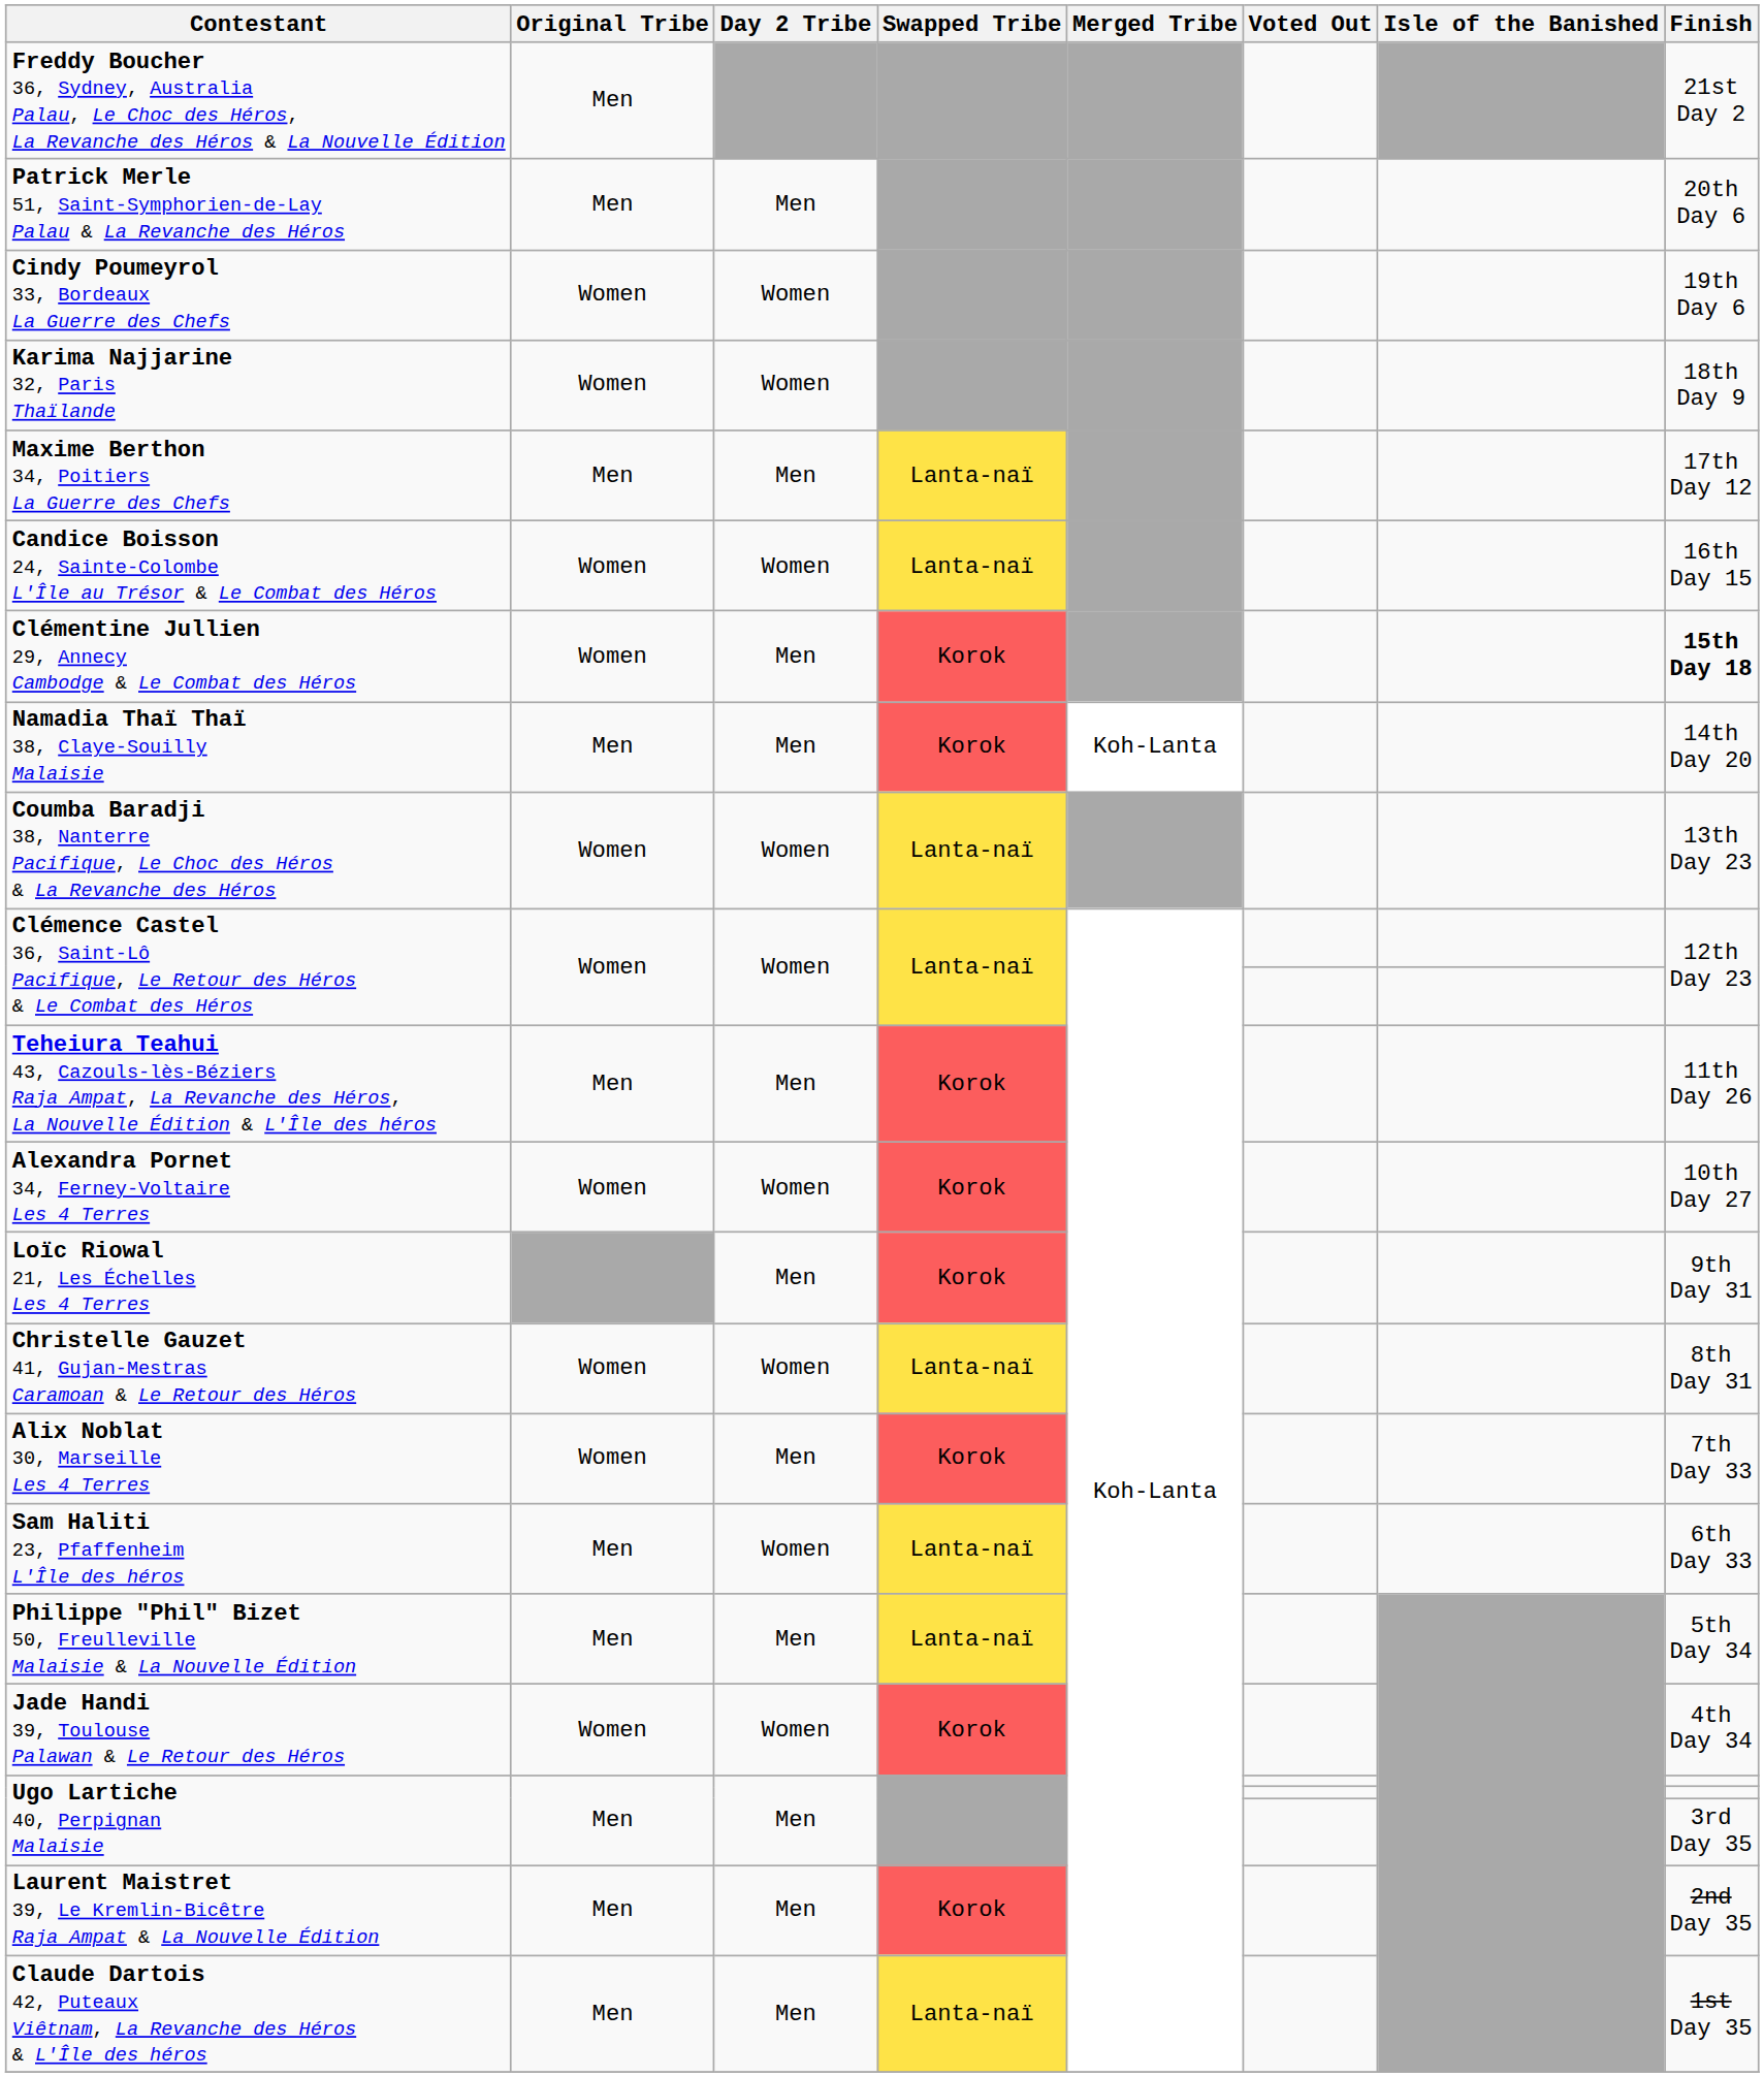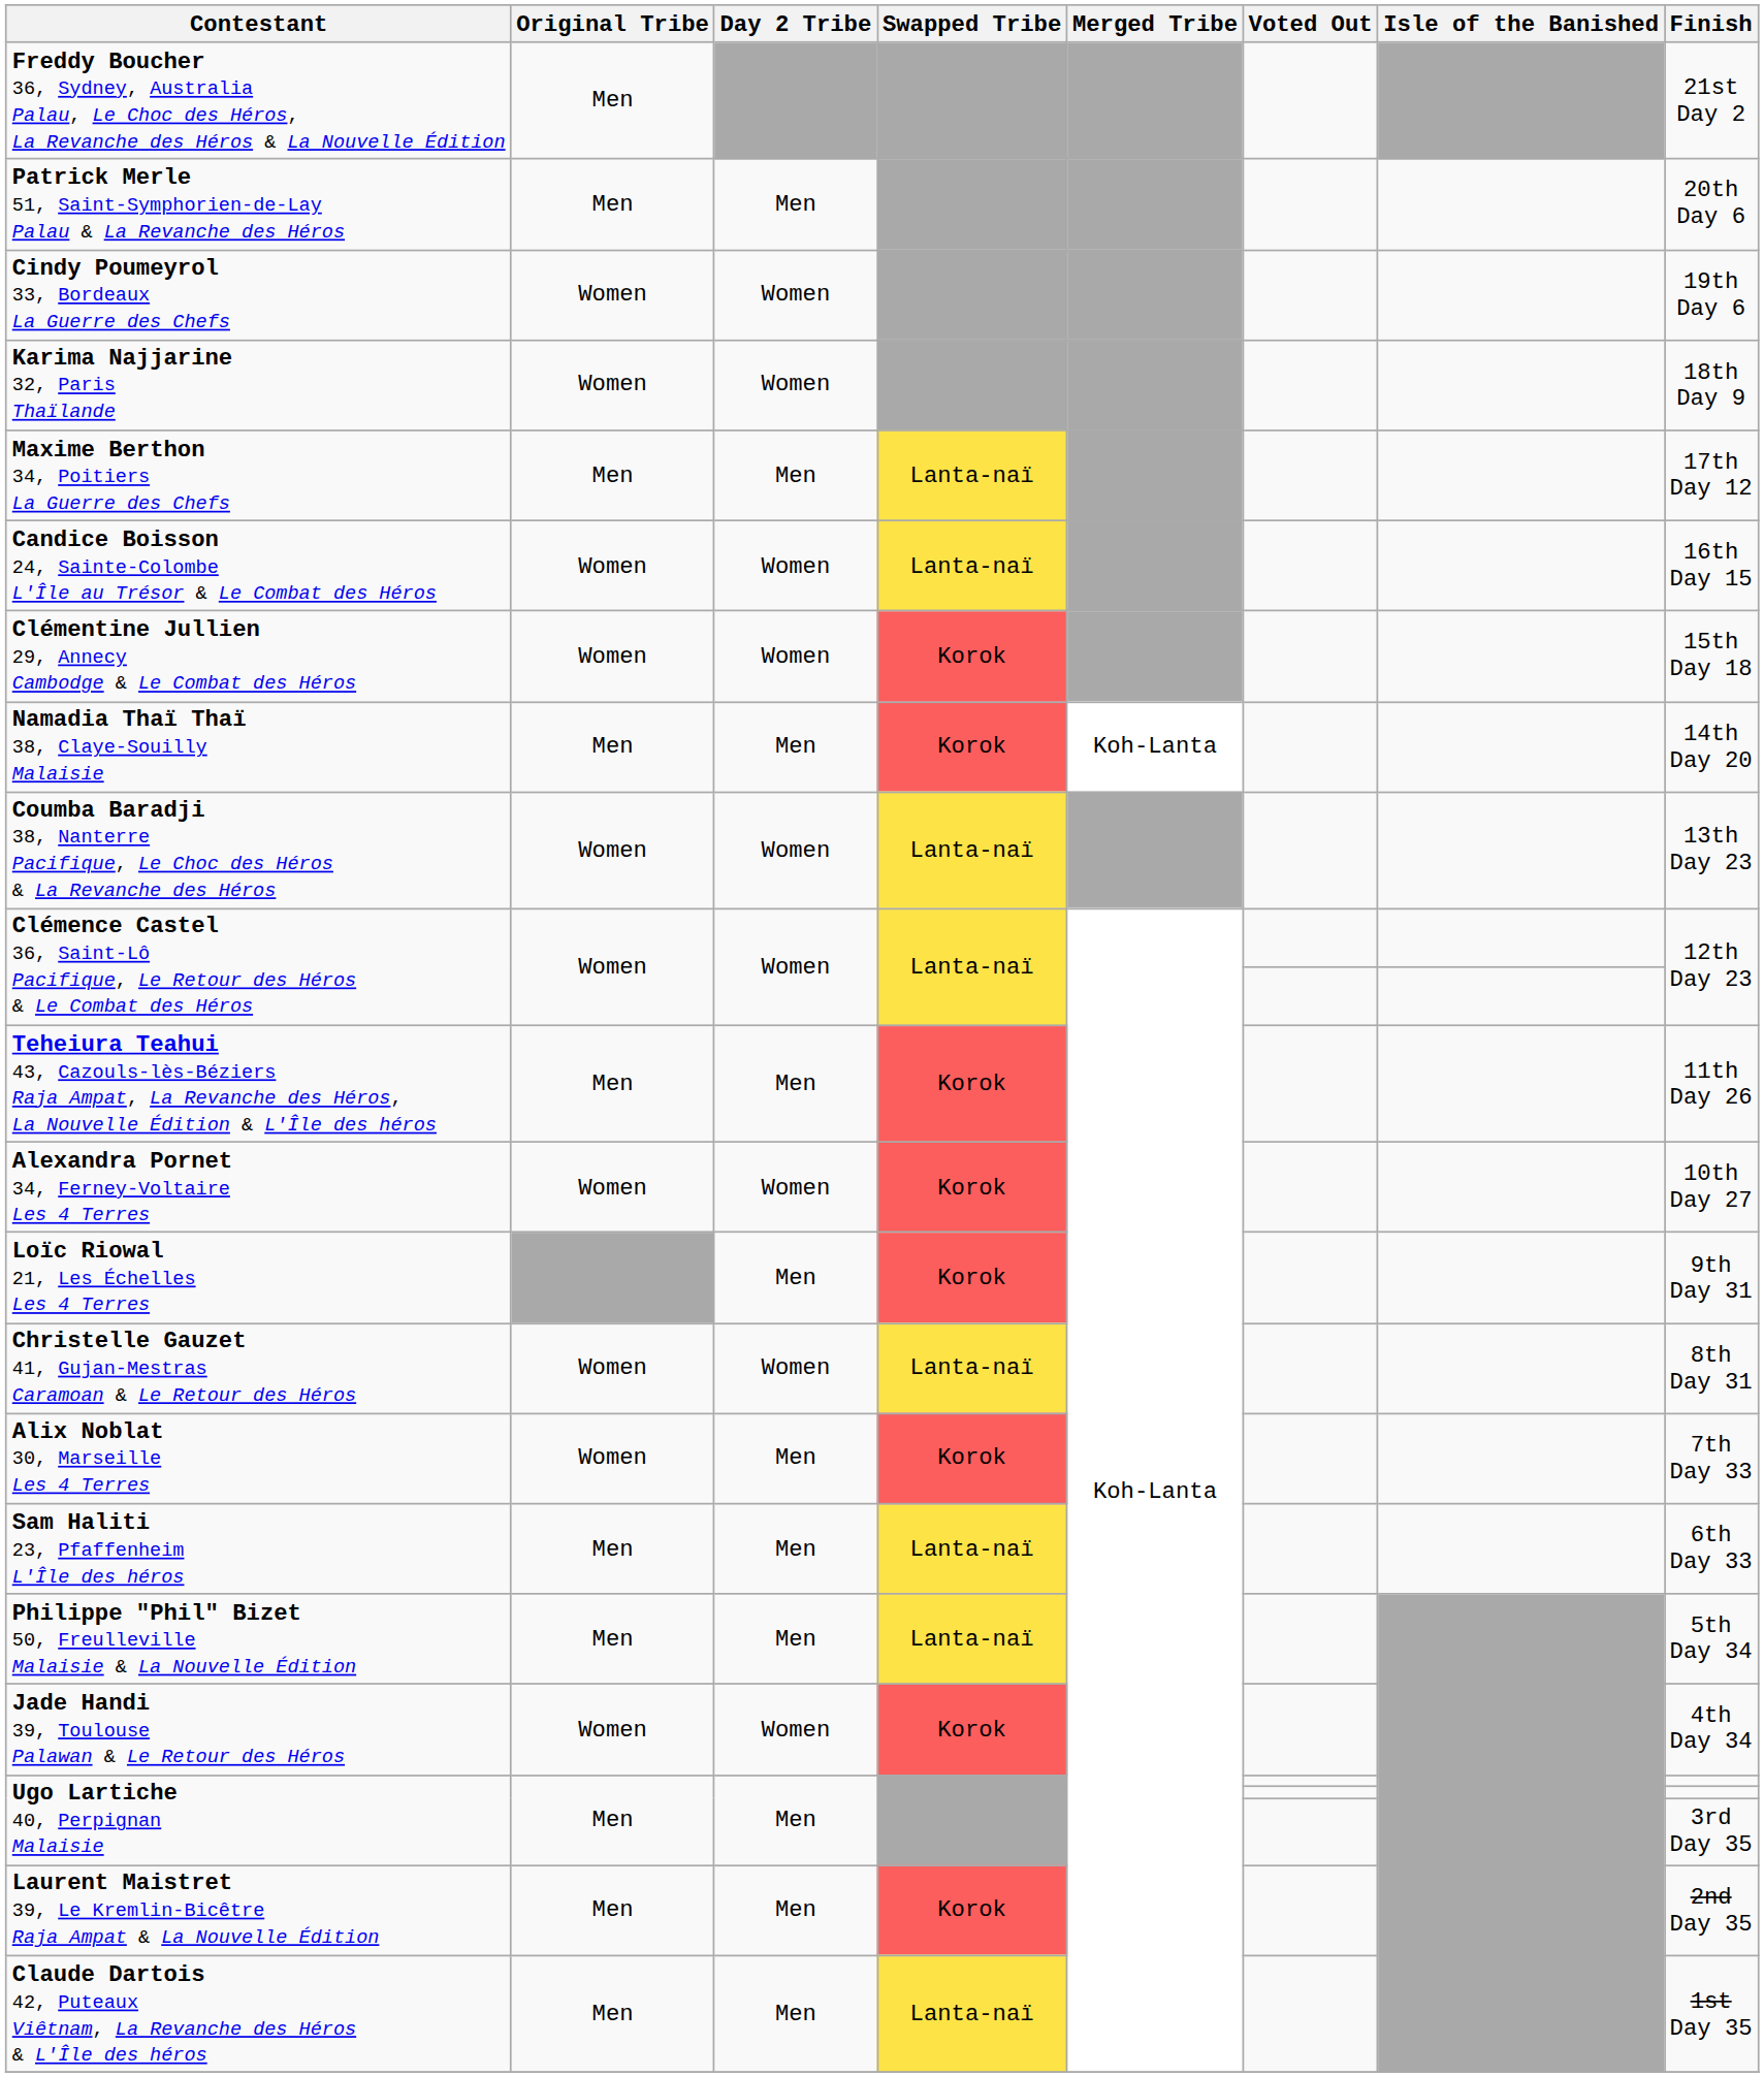 <table class="wikitable" style="margin:auto; text-align:center">
 <tr>
 <th>Contestant</th>
 <th>Original Tribe</th>
 <th>Day 2 Tribe</th>
 <th>Swapped Tribe</th>
 <th>Merged Tribe</th>
 <th>Voted Out</th>
 <th>Isle of the Banished</th>
 <th>Finish</th>
 </tr>
 <tr>
 <td style="text-align: left;"><strong>Freddy Boucher</strong><br><small>36, <a href='#'>Sydney</a>, <a href='#'>Australia</a><br><em><a href='#'>Palau</a></em>, <em><a href='#'>Le Choc des Héros</a></em>,<br> <em><a href='#'>La Revanche des Héros</a></em> & <em><a href='#'>La Nouvelle Édition</a></em></small></td>
 <td align="center">Men</td>
 <td bgcolor="darkgrey"></td>
 <td bgcolor="darkgrey"></td>
 <td bgcolor="darkgrey"></td>
 <td></td>
 <td bgcolor="darkgrey"></td>
 <td>21st<br>Day 2</td>
 </tr>
 <tr>
 <td style="text-align: left;"><strong>Patrick Merle</strong><br><small>51, <a href='#'>Saint-Symphorien-de-Lay</a><br><em><a href='#'>Palau</a></em> & <em><a href='#'>La Revanche des Héros</a></em></small></td>
 <td align="center">Men</td>
 <td align="center">Men</td>
 <td bgcolor="darkgrey"></td>
 <td bgcolor="darkgrey"></td>
 <td></td>
 <td></td>
 <td>20th<br>Day 6</td>
 </tr>
 <tr>
 <td style="text-align: left;"><strong>Cindy Poumeyrol</strong><br><small>33, <a href='#'>Bordeaux</a><br><em><a href='#'>La Guerre des Chefs</a></em></small></td>
 <td align="center">Women</td>
 <td align="center">Women</td>
 <td bgcolor="darkgrey"></td>
 <td bgcolor="darkgrey"></td>
 <td></td>
 <td></td>
 <td>19th<br>Day 6</td>
 </tr>
 <tr>
 <td style="text-align: left;"><strong>Karima Najjarine</strong><br><small>32, <a href='#'>Paris</a><br><em><a href='#'>Thaïlande</a></em></small></td>
 <td align="center">Women</td>
 <td align="center">Women</td>
 <td bgcolor="darkgrey"></td>
 <td bgcolor="darkgrey"></td>
 <td></td>
 <td></td>
 <td>18th<br>Day 9</td>
 </tr>
 <tr>
 <td style="text-align: left;"><strong>Maxime Berthon</strong><br><small>34, <a href='#'>Poitiers</a><br><em><a href='#'>La Guerre des Chefs</a></em></small></td>
 <td align="center">Men</td>
 <td align="center">Men</td>
 <td bgcolor="#fee347">Lanta-naï</td>
 <td bgcolor="darkgrey"></td>
 <td></td>
 <td></td>
 <td>17th<br>Day 12</td>
 </tr>
 <tr>
 <td style="text-align: left;"><strong>Candice Boisson</strong><br><small>24, <a href='#'>Sainte-Colombe</a><br><em><a href='#'>L'Île au Trésor</a></em> & <em><a href='#'>Le Combat des Héros</a></em></small></td>
 <td align="center">Women</td>
 <td align="center">Women</td>
 <td bgcolor="#fee347">Lanta-naï</td>
 <td bgcolor="darkgrey"></td>
 <td></td>
 <td></td>
 <td>16th<br>Day 15</td>
 </tr>
 <tr>
 <td style="text-align: left;"><strong>Clémentine Jullien</strong><br><small>29, <a href='#'>Annecy</a><br><em><a href='#'>Cambodge</a></em> & <em><a href='#'>Le Combat des Héros</a></em></small></td>
 <td align="center">Women</td>
-<td align="center">Men</td>
+<td align="center">Women</td>
 <td bgcolor="fc5d5d">Korok</td>
 <td bgcolor="darkgrey"></td>
 <td></td>
 <td></td>
-<td><strong>15th<br>Day 18</strong></td>
+<td>15th<br>Day 18</td>
 </tr>
 <tr>
 <td style="text-align: left;"><strong>Namadia Thaï Thaï</strong><br><small>38, <a href='#'>Claye-Souilly</a><br> <em><a href='#'>Malaisie</a></em></small></td>
 <td align="center">Men</td>
 <td align="center">Men</td>
 <td bgcolor="fc5d5d">Korok</td>
 <td bgcolor="white">Koh-Lanta</td>
 <td></td>
 <td></td>
 <td>14th<br>Day 20</td>
 </tr>
 <tr>
 <td style="text-align: left;"><strong>Coumba Baradji</strong><br><small>38, <a href='#'>Nanterre</a><br><em><a href='#'>Pacifique</a></em>, <em><a href='#'>Le Choc des Héros</a></em><br> & <em><a href='#'>La Revanche des Héros</a></em> </small></td>
 <td align="center">Women</td>
 <td align="center">Women</td>
 <td bgcolor="#fee347">Lanta-naï</td>
 <td bgcolor="darkgrey"></td>
 <td></td>
 <td></td>
 <td>13th<br>Day 23</td>
 </tr>
 <tr>
 <td style="text-align: left;" rowspan="2"><strong>Clémence Castel</strong><br><small>36, <a href='#'>Saint-Lô</a><br><em><a href='#'>Pacifique</a></em>, <em><a href='#'>Le Retour des Héros</a></em><br> & <em><a href='#'>Le Combat des Héros</a></em></small></td>
 <td align="center" rowspan="2">Women</td>
 <td align="center" rowspan="2">Women</td>
 <td bgcolor="#fee347" rowspan="2">Lanta-naï</td>
 <td rowspan="15" bgcolor="white">Koh-Lanta</td>
 <td></td>
 <td></td>
 <td rowspan="2">12th<br>Day 23</td>
 </tr>
 <tr>
 <td></td>
 <td></td>
 </tr>
 <tr>
 <td style="text-align: left;"><strong><a href='#'>Teheiura Teahui</a></strong><br><small>43, <a href='#'>Cazouls-lès-Béziers</a><br><em><a href='#'>Raja Ampat</a></em>, <em><a href='#'>La Revanche des Héros</a></em>,<br> <em><a href='#'>La Nouvelle Édition</a></em> & <em><a href='#'>L'Île des héros</a></em></small></td>
 <td align="center">Men</td>
 <td align="center">Men</td>
 <td bgcolor="fc5d5d">Korok</td>
 <td></td>
 <td></td>
 <td>11th<br>Day 26</td>
 </tr>
 <tr>
 <td style="text-align: left;"><strong>Alexandra Pornet</strong><br><small>34, <a href='#'>Ferney-Voltaire</a><br><em><a href='#'>Les 4 Terres</a></em></small></td>
 <td align="center">Women</td>
 <td align="center">Women</td>
 <td bgcolor="fc5d5d">Korok</td>
 <td></td>
 <td></td>
 <td>10th<br>Day 27</td>
 </tr>
 <tr>
 <td style="text-align: left;"><strong>Loïc Riowal</strong><br><small>21, <a href='#'>Les Échelles</a><br><em><a href='#'>Les 4 Terres</a></em></small></td>
 <td bgcolor="darkgrey"></td>
 <td align="center">Men</td>
 <td bgcolor="fc5d5d">Korok</td>
 <td></td>
 <td></td>
 <td>9th<br>Day 31</td>
 </tr>
 <tr>
 <td style="text-align: left;"><strong>Christelle Gauzet</strong><br><small>41, <a href='#'>Gujan-Mestras</a><br><em><a href='#'>Caramoan</a></em> & <em><a href='#'>Le Retour des Héros</a></em></small></td>
 <td align="center">Women</td>
 <td align="center">Women</td>
 <td bgcolor="#fee347">Lanta-naï</td>
 <td></td>
 <td></td>
 <td>8th<br>Day 31</td>
 </tr>
 <tr>
 <td style="text-align: left;"><strong>Alix Noblat</strong><br><small>30, <a href='#'>Marseille</a><br><em><a href='#'>Les 4 Terres</a></em></small></td>
 <td align="center">Women</td>
 <td align="center">Men</td>
 <td bgcolor="fc5d5d">Korok</td>
 <td></td>
 <td></td>
 <td>7th<br>Day 33</td>
 </tr>
 <tr>
 <td style="text-align: left;"><strong>Sam Haliti</strong><br><small>23, <a href='#'>Pfaffenheim</a><br><em><a href='#'>L'Île des héros</a></em></small></td>
 <td align="center">Men</td>
-<td align="center">Women</td>
+<td align="center">Men</td>
 <td bgcolor="#fee347">Lanta-naï</td>
 <td></td>
 <td></td>
 <td>6th<br>Day 33</td>
 </tr>
 <tr>
 <td style="text-align: left;"><strong>Philippe "Phil" Bizet</strong><br><small>50, <a href='#'>Freulleville</a><br><em><a href='#'>Malaisie</a></em> & <em><a href='#'>La Nouvelle Édition</a></em></small></td>
 <td align="center">Men</td>
 <td align="center">Men</td>
 <td bgcolor="#fee347">Lanta-naï</td>
 <td></td>
 <td rowspan="7" bgcolor="darkgrey"></td>
 <td>5th<br>Day 34</td>
 </tr>
 <tr>
 <td style="text-align: left;"><strong>Jade Handi</strong><br><small>39, <a href='#'>Toulouse</a><br><em><a href='#'>Palawan</a></em> & <em><a href='#'>Le Retour des Héros</a></em></small></td>
 <td align="center">Women</td>
 <td align="center">Women</td>
 <td bgcolor="fc5d5d">Korok</td>
 <td></td>
 <td>4th<br>Day 34</td>
 </tr>
 <tr>
 <td style="text-align: left;" rowspan="3"><strong>Ugo Lartiche</strong><br><small>40, <a href='#'>Perpignan</a><br><em><a href='#'>Malaisie</a></em></small></td>
 <td align="center" rowspan="3">Men</td>
 <td align="center" rowspan="3">Men</td>
 <td bgcolor="darkgrey" rowspan="3"></td>
 <td></td>
 <td></td>
 </tr>
 <tr>
 <td></td>
 <td></td>
 </tr>
 <tr>
 <td></td>
 <td>3rd<br>Day 35</td>
 </tr>
 <tr>
 <td style="text-align: left;"><strong>Laurent Maistret</strong><br><small>39, <a href='#'>Le Kremlin-Bicêtre</a><br><em><a href='#'>Raja Ampat</a></em> & <em><a href='#'>La Nouvelle Édition</a></em></small></td>
 <td align="center">Men</td>
 <td align="center">Men</td>
 <td bgcolor="fc5d5d">Korok</td>
 <td></td>
 <td><s>2nd</s><br>Day 35</td>
 </tr>
 <tr>
 <td style="text-align: left;"><strong>Claude Dartois</strong><br><small>42, <a href='#'>Puteaux</a><br><em><a href='#'>Viêtnam</a></em>, <em><a href='#'>La Revanche des Héros</a></em><br> & <em><a href='#'>L'Île des héros</a></em></small></td>
 <td align="center">Men</td>
 <td align="center">Men</td>
 <td bgcolor="#fee347">Lanta-naï</td>
 <td></td>
 <td><s>1st</s><br>Day 35</td>
 </tr>
 <tr>
 </tr>
 </table>
